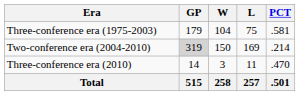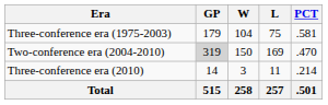 <table class=wikitable style="text-align:center;">
 <tr>
 <th width=250px>Era</th>
 <th width=35px>GP</th>
 <th width=35px>W</th>
 <th width=35px>L</th>
 <th width=35px><a href='#'>PCT</a></th>
 </tr>
 <tr>
 <td align=left>Three-conference era (1975-2003)</td>
 <td>179</td>
 <td>104</td>
 <td>75</td>
 <td>.581</td>
 </tr>
 <tr>
 <td align=left>Two-conference era (2004-2010)</td>
 <td style="background: lightgrey;">319</td>
 <td>150</td>
 <td>169</td>
-<td>.214</td>
+<td>.470</td>
 </tr>
 <tr>
 <td align=left>Three-conference era (2010)</td>
 <td>14</td>
 <td>3</td>
 <td>11</td>
-<td>.470</td>
+<td>.214</td>
 </tr>
 <tr>
 <th>Total</th>
 <th>515</th>
 <th>258</th>
 <th>257</th>
 <th>.501</th>
 </tr>
 </table>
